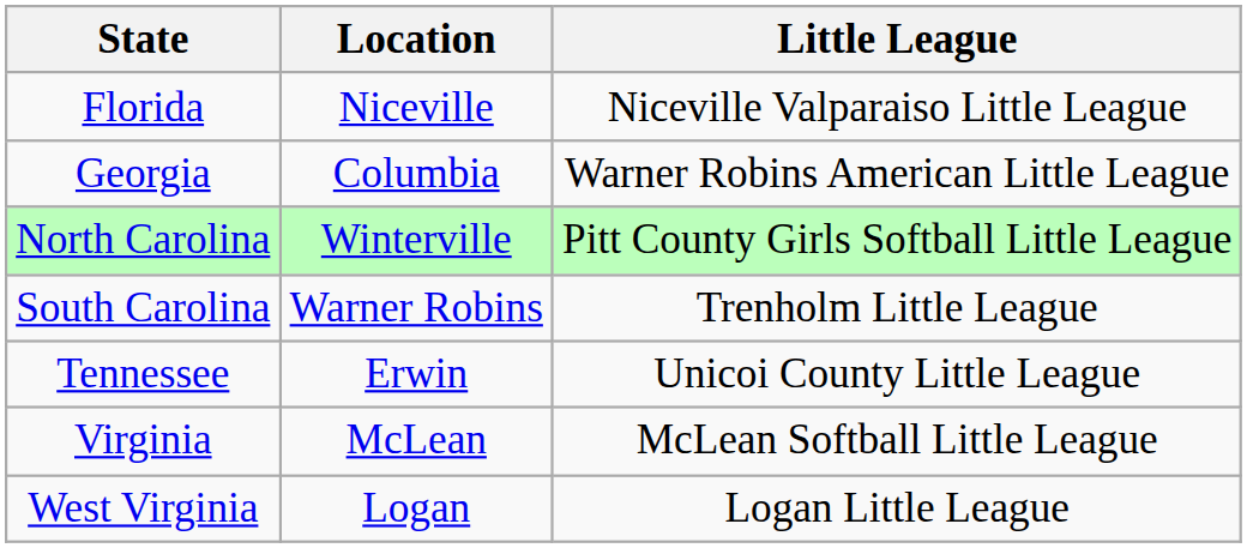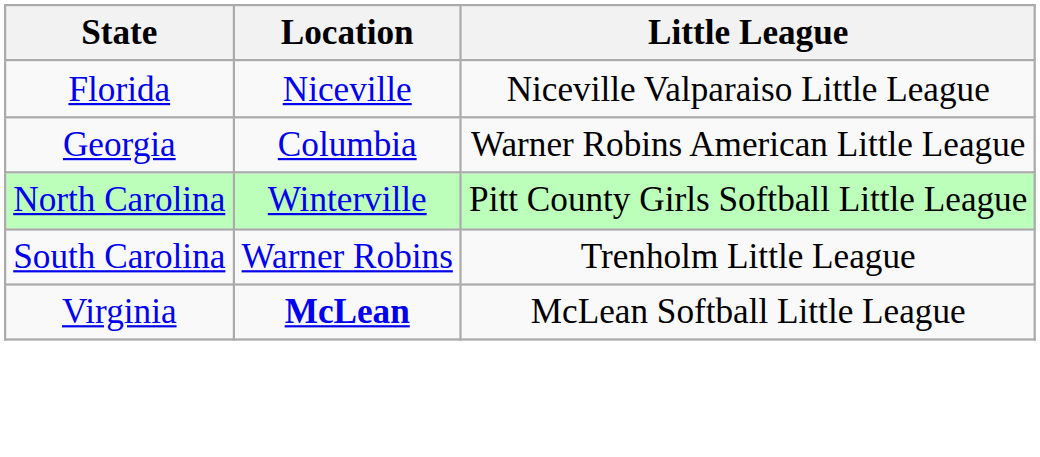 <table class="wikitable">
 <tr>
 <th>State</th>
 <th>Location</th>
 <th>Little League</th>
 </tr>
 <tr>
 <td align=center> <a href='#'>Florida</a></td>
 <td align=center><a href='#'>Niceville</a></td>
 <td align=center>Niceville Valparaiso Little League</td>
 </tr>
 <tr>
 <td align=center> <a href='#'>Georgia</a></td>
 <td align=center><a href='#'>Columbia</a></td>
 <td align=center>Warner Robins American Little League</td>
 </tr>
 <tr bgcolor=#bbffbb>
 <td align=center> <a href='#'>North Carolina</a></td>
 <td align=center><a href='#'>Winterville</a></td>
 <td align=center>Pitt County Girls Softball Little League</td>
 </tr>
 <tr>
 <td align=center> <a href='#'>South Carolina</a></td>
 <td align=center><a href='#'>Warner Robins</a></td>
 <td align=center>Trenholm Little League</td>
 </tr>
 <tr>
-<td align=center> <a href='#'>Tennessee</a></td>
-<td align=center><a href='#'>Erwin</a></td>
-<td align=center>Unicoi County Little League</td>
-</tr>
-<tr>
 <td align=center> <a href='#'>Virginia</a></td>
-<td align=center><a href='#'>McLean</a></td>
+<td align=center><strong><a href='#'>McLean</a></strong></td>
 <td align=center>McLean Softball Little League</td>
 </tr>
-<tr>
-<td align=center> <a href='#'>West Virginia</a></td>
-<td align=center><a href='#'>Logan</a></td>
-<td align=center>Logan Little League</td>
-</tr>
 </table>
